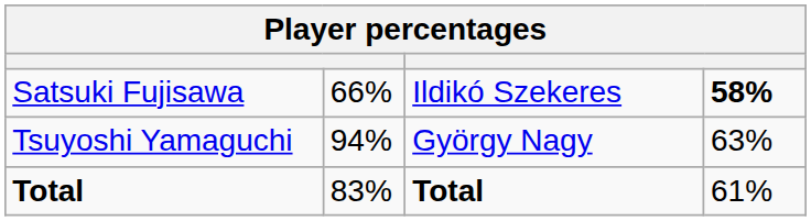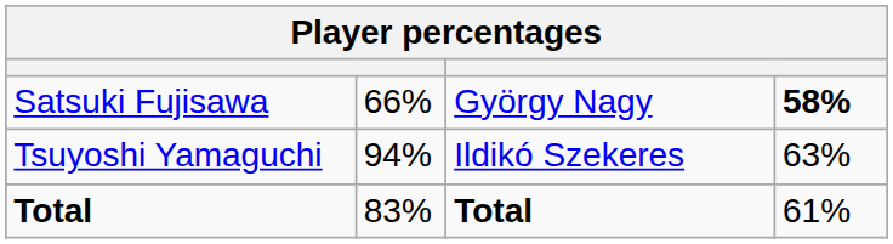 <table class="wikitable">
 <tr>
 <th colspan=4 width=400>Player percentages</th>
 </tr>
 <tr>
 <th colspan=2 width=200 style="white-space:nowrap;"></th>
 <th colspan=2 width=200 style="white-space:nowrap;"></th>
 </tr>
 <tr>
 <td><a href='#'>Satsuki Fujisawa</a></td>
 <td>66%</td>
-<td><a href='#'>Ildikó Szekeres</a></td>
+<td><a href='#'>György Nagy</a></td>
 <td><strong>58%</strong></td>
 </tr>
 <tr>
 <td><a href='#'>Tsuyoshi Yamaguchi</a></td>
 <td>94%</td>
-<td><a href='#'>György Nagy</a></td>
+<td><a href='#'>Ildikó Szekeres</a></td>
 <td>63%</td>
 </tr>
 <tr>
 <td><strong>Total</strong></td>
 <td>83%</td>
 <td><strong>Total</strong></td>
 <td>61%</td>
 </tr>
 </table>
